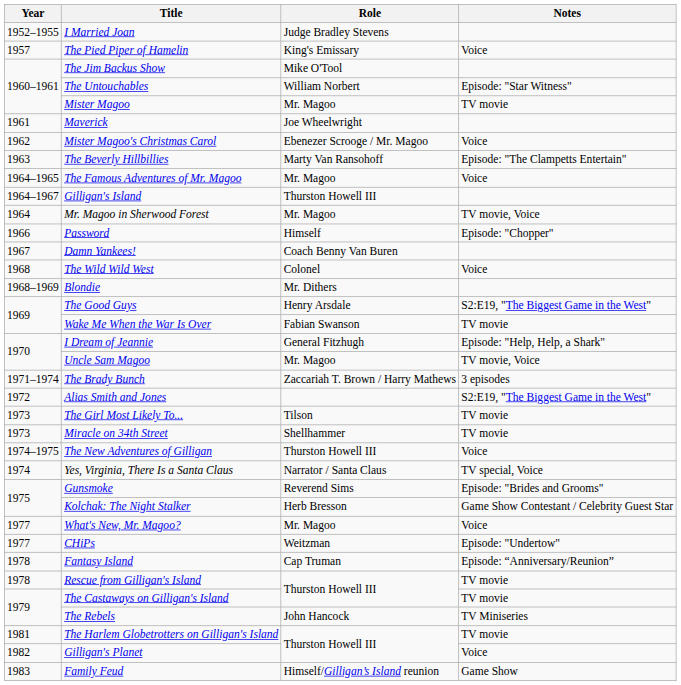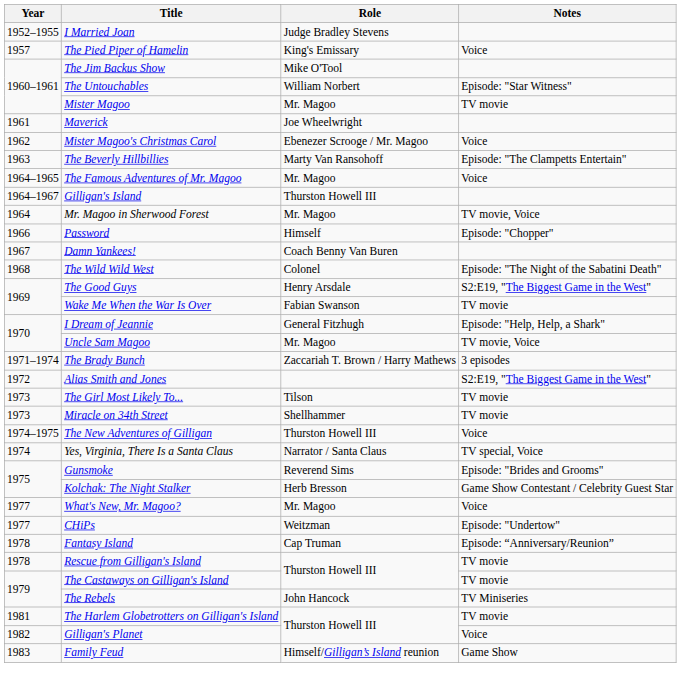 <table class="wikitable">
 <tr>
 <th>Year</th>
 <th>Title</th>
 <th>Role</th>
 <th>Notes</th>
 </tr>
 <tr>
 <td>1952–1955</td>
 <td><em><a href='#'>I Married Joan</a></em></td>
 <td>Judge Bradley Stevens</td>
 <td></td>
 </tr>
 <tr>
 <td>1957</td>
 <td><em><a href='#'>The Pied Piper of Hamelin</a></em></td>
 <td>King's Emissary</td>
 <td>Voice</td>
 </tr>
 <tr>
 <td rowspan="3">1960–1961</td>
 <td><em><a href='#'>The Jim Backus Show</a></em></td>
 <td>Mike O'Tool</td>
 <td></td>
 </tr>
 <tr>
 <td><em><a href='#'>The Untouchables</a></em></td>
 <td>William Norbert</td>
 <td>Episode: "Star Witness"</td>
 </tr>
 <tr>
 <td><em><a href='#'>Mister Magoo</a></em></td>
 <td>Mr. Magoo</td>
 <td>TV movie</td>
 </tr>
 <tr>
 <td>1961</td>
 <td><em><a href='#'>Maverick</a></em></td>
 <td>Joe Wheelwright</td>
 <td></td>
 </tr>
 <tr>
 <td>1962</td>
 <td><em><a href='#'>Mister Magoo's Christmas Carol</a></em></td>
 <td>Ebenezer Scrooge / Mr. Magoo</td>
 <td>Voice</td>
 </tr>
 <tr>
 <td>1963</td>
 <td><em><a href='#'>The Beverly Hillbillies</a></em></td>
 <td>Marty Van Ransohoff</td>
 <td>Episode: "The Clampetts Entertain"</td>
 </tr>
 <tr>
 <td>1964–1965</td>
 <td><em><a href='#'>The Famous Adventures of Mr. Magoo</a></em></td>
 <td>Mr. Magoo</td>
 <td>Voice</td>
 </tr>
 <tr>
 <td>1964–1967</td>
 <td><em><a href='#'>Gilligan's Island</a></em></td>
 <td>Thurston Howell III</td>
 <td></td>
 </tr>
 <tr>
 <td>1964</td>
 <td><em>Mr. Magoo in Sherwood Forest</em></td>
 <td>Mr. Magoo</td>
 <td>TV movie, Voice</td>
 </tr>
 <tr>
 <td>1966</td>
 <td><em><a href='#'>Password</a></em></td>
 <td>Himself</td>
 <td>Episode: "Chopper"</td>
 </tr>
 <tr>
 <td>1967</td>
 <td><em><a href='#'>Damn Yankees!</a></em></td>
 <td>Coach Benny Van Buren</td>
 </tr>
 <tr>
 <td>1968</td>
 <td><em><a href='#'>The Wild Wild West</a></em></td>
 <td>Colonel</td>
-<td>Voice</td>
-</tr>
-<tr>
-<td>1968–1969</td>
-<td><em><a href='#'>Blondie</a></em></td>
-<td>Mr. Dithers</td>
-<td></td>
+<td>Episode: "The Night of the Sabatini Death"</td>
 </tr>
 <tr>
 <td rowspan= "2">1969</td>
 <td><em><a href='#'>The Good Guys</a></em></td>
 <td>Henry Arsdale</td>
 <td>S2:E19, "<a href='#'>The Biggest Game in the West</a>"</td>
 </tr>
 <tr>
 <td><em><a href='#'>Wake Me When the War Is Over</a></em></td>
 <td>Fabian Swanson</td>
 <td>TV movie</td>
 </tr>
 <tr>
 <td rowspan="2">1970</td>
 <td><em><a href='#'>I Dream of Jeannie</a></em></td>
 <td>General Fitzhugh</td>
 <td>Episode: "Help, Help, a Shark"</td>
 </tr>
 <tr>
 <td><em><a href='#'>Uncle Sam Magoo</a></em></td>
 <td>Mr. Magoo</td>
 <td>TV movie, Voice</td>
 </tr>
 <tr>
 <td>1971–1974</td>
 <td><em><a href='#'>The Brady Bunch</a></em></td>
 <td>Zaccariah T. Brown / Harry Mathews</td>
 <td>3 episodes</td>
 </tr>
 <tr>
 <td>1972</td>
 <td><em><a href='#'>Alias Smith and Jones</a></em></td>
 <td></td>
 <td>S2:E19, "<a href='#'>The Biggest Game in the West</a>"</td>
 </tr>
 <tr>
 <td>1973</td>
 <td><em><a href='#'>The Girl Most Likely To...</a></em></td>
 <td>Tilson</td>
 <td>TV movie</td>
 </tr>
 <tr>
 <td>1973</td>
 <td><em><a href='#'>Miracle on 34th Street</a></em></td>
 <td>Shellhammer</td>
 <td>TV movie</td>
 </tr>
 <tr>
 <td>1974–1975</td>
 <td><em><a href='#'>The New Adventures of Gilligan</a></em></td>
 <td>Thurston Howell III</td>
 <td>Voice</td>
 </tr>
 <tr>
 <td>1974</td>
 <td><em>Yes, Virginia, There Is a Santa Claus</em></td>
 <td>Narrator / Santa Claus</td>
 <td>TV special, Voice</td>
 </tr>
 <tr>
 <td rowspan="2">1975</td>
 <td><em><a href='#'>Gunsmoke</a></em></td>
 <td>Reverend Sims</td>
 <td>Episode: "Brides and Grooms"</td>
 </tr>
 <tr>
 <td><em><a href='#'>Kolchak: The Night Stalker</a></em></td>
 <td>Herb Bresson</td>
 <td>Game Show Contestant / Celebrity Guest Star</td>
 </tr>
 <tr>
 <td>1977</td>
 <td><em><a href='#'>What's New, Mr. Magoo?</a></em></td>
 <td>Mr. Magoo</td>
 <td>Voice</td>
 </tr>
 <tr>
 <td>1977</td>
 <td><em><a href='#'>CHiPs</a></em></td>
 <td>Weitzman</td>
 <td>Episode: "Undertow"</td>
 </tr>
 <tr>
 <td>1978</td>
 <td><em><a href='#'>Fantasy Island</a></em></td>
 <td>Cap Truman</td>
 <td>Episode: “Anniversary/Reunion”</td>
 </tr>
 <tr>
 <td>1978</td>
 <td><em><a href='#'>Rescue from Gilligan's Island</a></em></td>
 <td rowspan="2">Thurston Howell III</td>
 <td>TV movie</td>
 </tr>
 <tr>
 <td rowspan="2">1979</td>
 <td><em><a href='#'>The Castaways on Gilligan's Island</a></em></td>
 <td>TV movie</td>
 </tr>
 <tr>
 <td><em><a href='#'>The Rebels</a></em></td>
 <td>John Hancock</td>
 <td>TV Miniseries</td>
 </tr>
 <tr>
 <td>1981</td>
 <td><em><a href='#'>The Harlem Globetrotters on Gilligan's Island</a></em></td>
 <td rowspan="2">Thurston Howell III</td>
 <td>TV movie</td>
 </tr>
 <tr>
 <td>1982</td>
 <td><em><a href='#'>Gilligan's Planet</a></em></td>
 <td>Voice</td>
 </tr>
 <tr>
 <td>1983</td>
 <td><em><a href='#'>Family Feud</a></em></td>
 <td rowapan=“2”>Himself/<em><a href='#'>Gilligan’s Island</a></em> reunion</td>
 <td>Game Show</td>
 </tr>
 </table>
